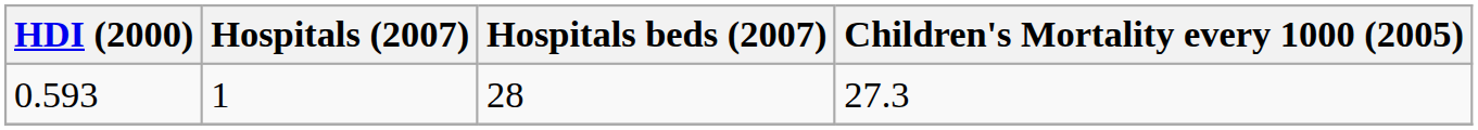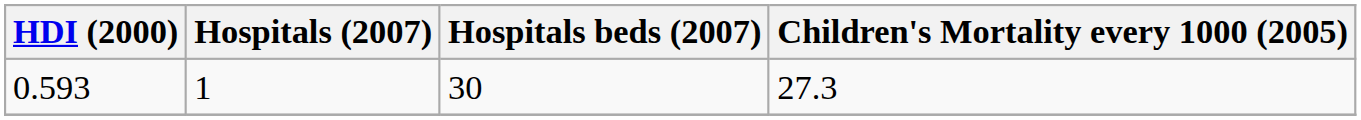 <table class="wikitable" border="1">
 <tr>
 <th><a href='#'>HDI</a> (2000)</th>
 <th>Hospitals (2007)</th>
 <th>Hospitals beds (2007)</th>
 <th>Children's Mortality every 1000 (2005)</th>
 </tr>
 <tr>
 <td>0.593</td>
 <td>1</td>
-<td>28</td>
+<td>30</td>
 <td>27.3</td>
 </tr>
 <tr>
 </tr>
 </table>
